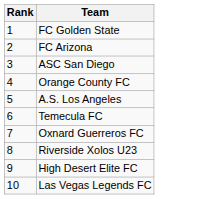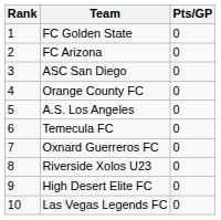 <table class="wikitable">
 <tr>
 <th>Rank</th>
 <th>Team</th>
+<th>Pts/GP</th>
 </tr>
 <tr>
 <td>1</td>
 <td>FC Golden State</td>
+<td>0</td>
 </tr>
 <tr>
 <td>2</td>
 <td>FC Arizona</td>
+<td>0</td>
 </tr>
 <tr>
 <td>3</td>
 <td>ASC San Diego</td>
+<td>0</td>
 </tr>
 <tr>
 <td>4</td>
 <td>Orange County FC</td>
+<td>0</td>
 </tr>
 <tr>
 <td>5</td>
 <td>A.S. Los Angeles</td>
+<td>0</td>
 </tr>
 <tr>
 <td>6</td>
 <td>Temecula FC</td>
+<td>0</td>
 </tr>
 <tr>
 <td>7</td>
 <td>Oxnard Guerreros FC</td>
+<td>0</td>
 </tr>
 <tr>
 <td>8</td>
 <td>Riverside Xolos U23</td>
+<td>0</td>
 </tr>
 <tr>
 <td>9</td>
 <td>High Desert Elite FC</td>
+<td>0</td>
 </tr>
 <tr>
 <td>10</td>
 <td>Las Vegas Legends FC</td>
+<td>0</td>
 </tr>
 </table>
